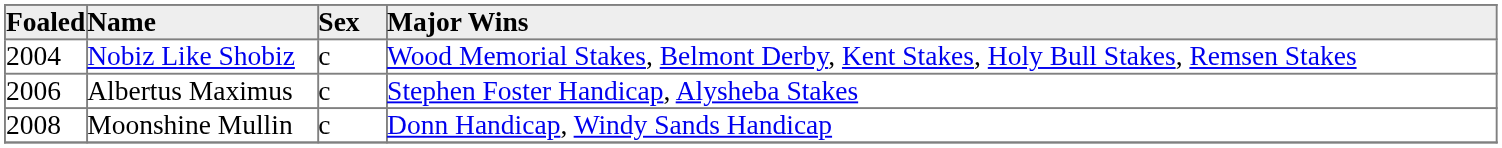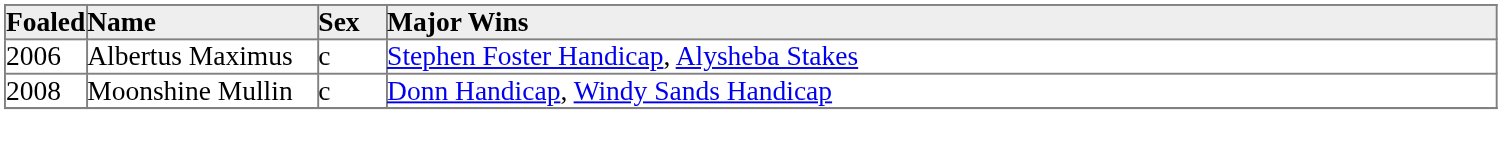 <table border="1" cellpadding="0" style="border-collapse: collapse; font-size:90%">
 <tr style="background:#eee;">
 <td style="width:35px;"><strong>Foaled</strong></td>
 <td style="width:120px;"><strong>Name</strong></td>
 <td style="width:35px;"><strong>Sex</strong></td>
 <td style="width:580px;"><strong>Major Wins</strong></td>
-</tr>
-<tr>
-<td>2004</td>
-<td><a href='#'>Nobiz Like Shobiz</a></td>
-<td>c</td>
-<td><a href='#'>Wood Memorial Stakes</a>, <a href='#'>Belmont Derby</a>, <a href='#'>Kent Stakes</a>, <a href='#'>Holy Bull Stakes</a>, <a href='#'>Remsen Stakes</a></td>
 </tr>
 <tr>
 <td>2006</td>
 <td>Albertus Maximus</td>
 <td>c</td>
 <td><a href='#'>Stephen Foster Handicap</a>, <a href='#'>Alysheba Stakes</a></td>
 </tr>
 <tr>
 <td>2008</td>
 <td>Moonshine Mullin</td>
 <td>c</td>
 <td><a href='#'>Donn Handicap</a>, <a href='#'>Windy Sands Handicap</a></td>
 </tr>
 <tr>
 </tr>
 </table>
